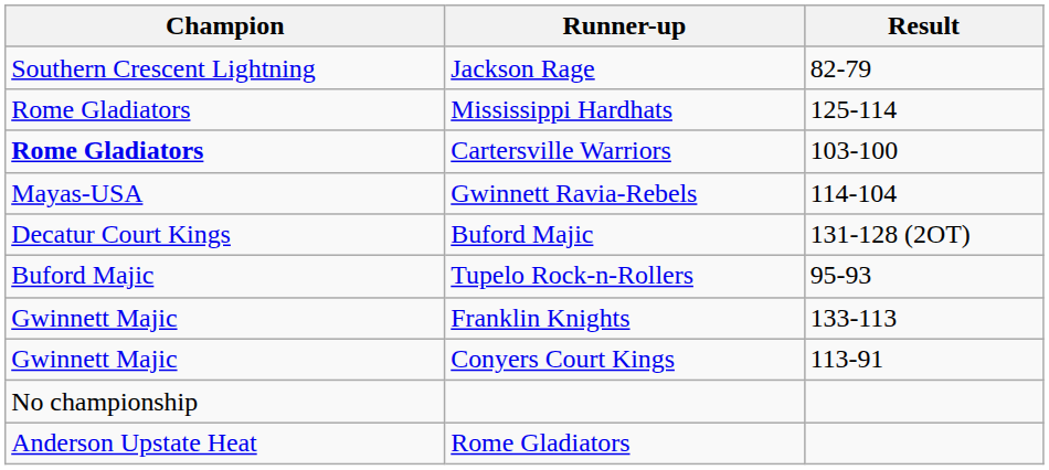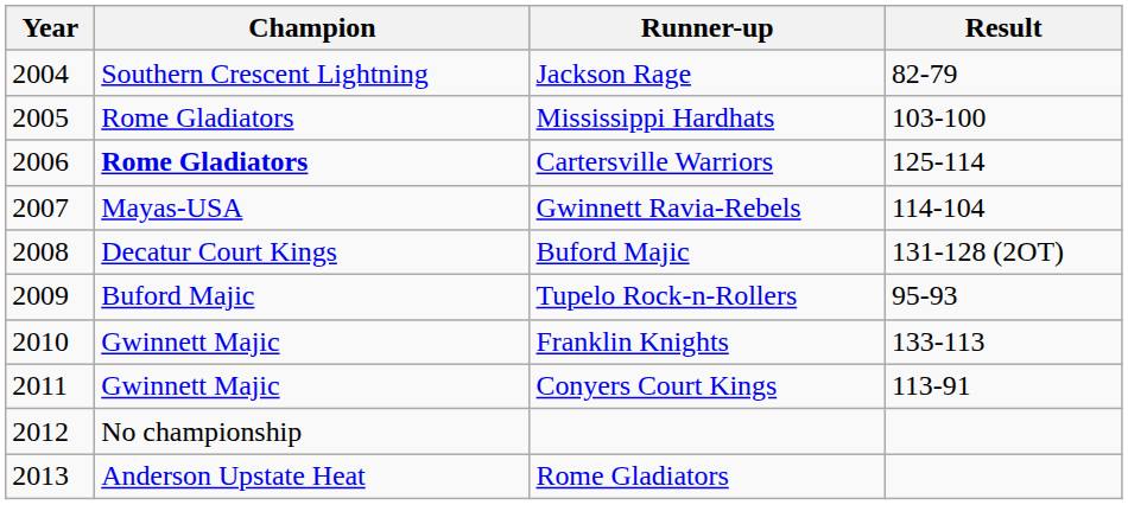 <table class="wikitable" width=50%>
 <tr bgcolor="#efefef">
+<th>Year</th>
 <th>Champion</th>
 <th>Runner-up</th>
 <th>Result</th>
 </tr>
 <tr>
+<td>2004</td>
 <td><a href='#'>Southern Crescent Lightning</a></td>
 <td><a href='#'>Jackson Rage</a></td>
 <td>82-79</td>
 </tr>
 <tr>
+<td>2005</td>
 <td><a href='#'>Rome Gladiators</a></td>
 <td><a href='#'>Mississippi Hardhats</a></td>
+<td>103-100</td>
+</tr>
+<tr>
+<td>2006</td>
+<td><strong><a href='#'>Rome Gladiators</a></strong></td>
+<td><a href='#'>Cartersville Warriors</a></td>
 <td>125-114</td>
 </tr>
 <tr>
-<td><strong><a href='#'>Rome Gladiators</a></strong></td>
-<td><a href='#'>Cartersville Warriors</a></td>
-<td>103-100</td>
-</tr>
-<tr>
+<td>2007</td>
 <td><a href='#'>Mayas-USA</a></td>
 <td><a href='#'>Gwinnett Ravia-Rebels</a></td>
 <td>114-104</td>
 </tr>
 <tr>
+<td>2008</td>
 <td><a href='#'>Decatur Court Kings</a></td>
 <td><a href='#'>Buford Majic</a></td>
 <td>131-128 (2OT)</td>
 </tr>
 <tr>
+<td>2009</td>
 <td><a href='#'>Buford Majic</a></td>
 <td><a href='#'>Tupelo Rock-n-Rollers</a></td>
 <td>95-93</td>
 </tr>
 <tr>
+<td>2010</td>
 <td><a href='#'>Gwinnett Majic</a></td>
 <td><a href='#'>Franklin Knights</a></td>
 <td>133-113</td>
 </tr>
 <tr>
+<td>2011</td>
 <td><a href='#'>Gwinnett Majic</a></td>
 <td><a href='#'>Conyers Court Kings</a></td>
 <td>113-91</td>
 </tr>
 <tr>
+<td>2012</td>
 <td>No championship</td>
 <td></td>
 <td></td>
 </tr>
 <tr>
+<td>2013</td>
 <td><a href='#'>Anderson Upstate Heat</a></td>
 <td><a href='#'>Rome Gladiators</a></td>
 <td></td>
 </tr>
 </table>
